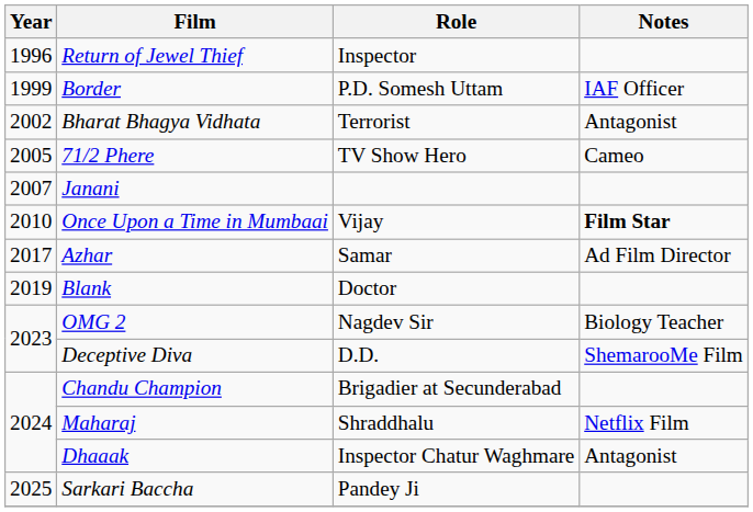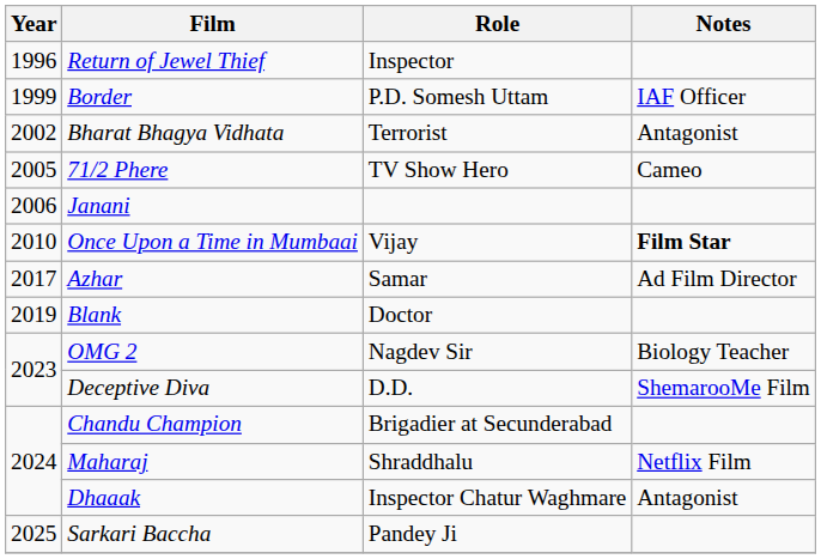 <table class = "wikitable sortable">
 <tr>
 <th>Year</th>
 <th>Film</th>
 <th>Role</th>
 <th>Notes</th>
 </tr>
 <tr>
 <td>1996</td>
 <td><em><a href='#'>Return of Jewel Thief</a></em></td>
 <td>Inspector</td>
 <td></td>
 </tr>
 <tr>
 <td>1999</td>
 <td><em><a href='#'> Border</a></em></td>
 <td>P.D. Somesh Uttam</td>
 <td><a href='#'>IAF</a> Officer</td>
 </tr>
 <tr>
 <td>2002</td>
 <td><em>Bharat Bhagya Vidhata</em></td>
 <td>Terrorist</td>
 <td>Antagonist</td>
 </tr>
 <tr>
 <td>2005</td>
 <td><em><a href='#'>71/2 Phere</a></em></td>
 <td>TV Show Hero</td>
 <td>Cameo</td>
 </tr>
 <tr>
-<td>2007</td>
+<td>2006</td>
 <td><em><a href='#'> Janani</a></em></td>
 <td></td>
 <td></td>
 </tr>
 <tr>
 <td>2010</td>
 <td><em><a href='#'>Once Upon a Time in Mumbaai</a></em></td>
 <td>Vijay</td>
 <td><strong>Film Star</strong></td>
 </tr>
 <tr>
 <td>2017</td>
 <td><em><a href='#'> Azhar</a></em></td>
 <td>Samar</td>
 <td>Ad Film Director</td>
 </tr>
 <tr>
 <td>2019</td>
 <td><em><a href='#'> Blank</a></em></td>
 <td>Doctor</td>
 <td></td>
 </tr>
 <tr>
 <td rowspan = "2">2023</td>
 <td><em><a href='#'>OMG 2</a></em></td>
 <td>Nagdev Sir</td>
 <td>Biology Teacher</td>
 </tr>
 <tr>
 <td><em>Deceptive Diva</em></td>
 <td>D.D.</td>
 <td><a href='#'>ShemarooMe</a> Film</td>
 </tr>
 <tr>
 <td rowspan = "3">2024</td>
 <td><em><a href='#'>Chandu Champion</a></em></td>
 <td>Brigadier at Secunderabad</td>
 <td></td>
 </tr>
 <tr>
 <td><em><a href='#'> Maharaj</a></em></td>
 <td>Shraddhalu</td>
 <td><a href='#'>Netflix</a> Film</td>
 </tr>
 <tr>
 <td><em><a href='#'>Dhaaak</a></em></td>
 <td>Inspector Chatur Waghmare</td>
 <td>Antagonist</td>
 </tr>
 <tr>
 <td>2025</td>
 <td><em>Sarkari Baccha</em></td>
 <td>Pandey Ji </td>
 <td></td>
 </tr>
 <tr>
 </tr>
 </table>
